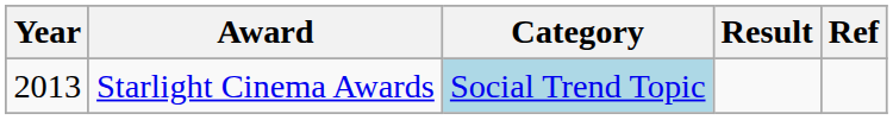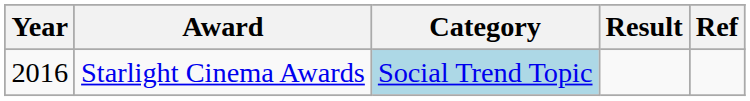 <table class="wikitable">
 <tr>
 <th>Year</th>
 <th>Award</th>
 <th>Category</th>
 <th>Result</th>
 <th>Ref</th>
 </tr>
 <tr>
-<td>2013</td>
+<td>2016</td>
 <td><a href='#'>Starlight Cinema Awards</a></td>
 <td style="background: lightblue;"><a href='#'>Social Trend Topic</a></td>
 <td></td>
 <td></td>
 </tr>
 </table>
